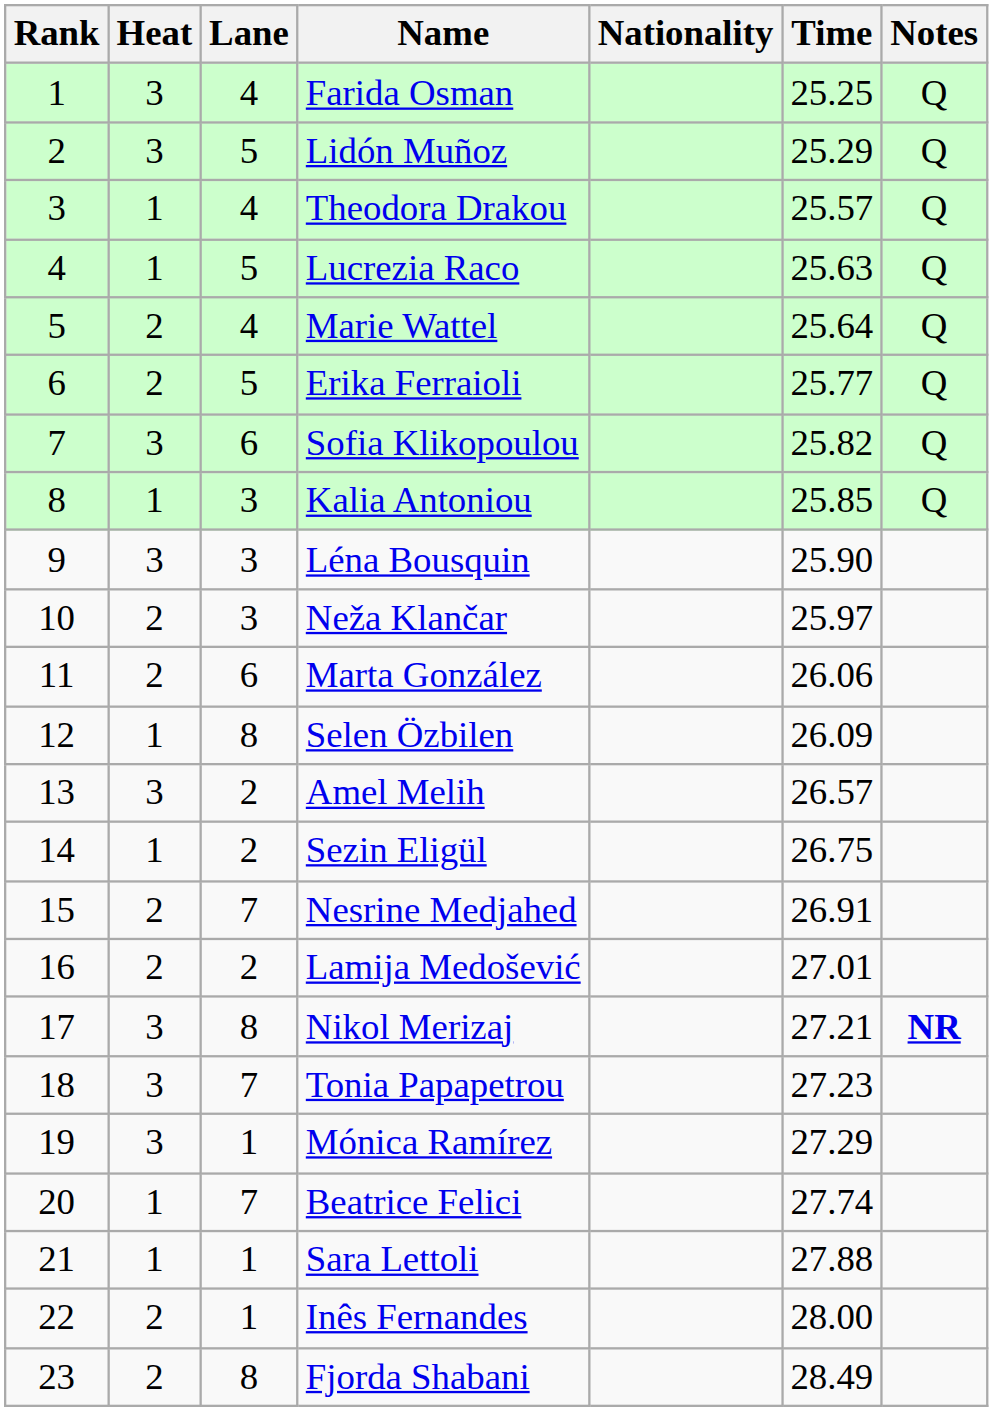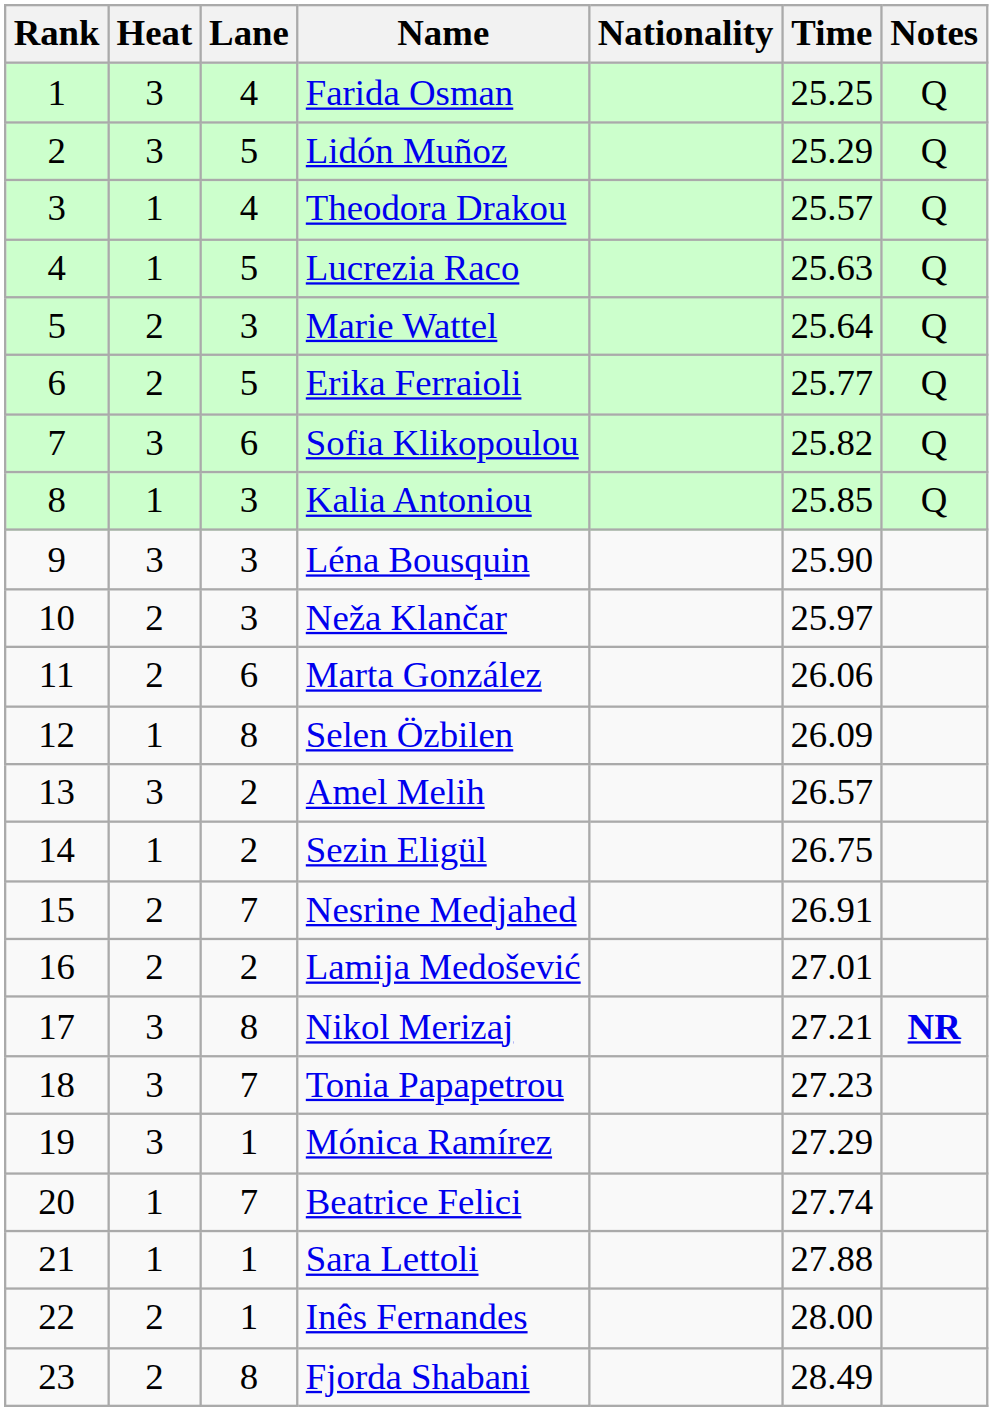 <table class="wikitable sortable" style="text-align:center">
 <tr>
 <th>Rank</th>
 <th>Heat</th>
 <th>Lane</th>
 <th>Name</th>
 <th>Nationality</th>
 <th>Time</th>
 <th>Notes</th>
 </tr>
 <tr bgcolor="ccffcc">
 <td>1</td>
 <td>3</td>
 <td>4</td>
 <td align="left"><a href='#'>Farida Osman</a></td>
 <td align="left"></td>
 <td>25.25</td>
 <td>Q</td>
 </tr>
 <tr bgcolor="ccffcc">
 <td>2</td>
 <td>3</td>
 <td>5</td>
 <td align="left"><a href='#'>Lidón Muñoz</a></td>
 <td align="left"></td>
 <td>25.29</td>
 <td>Q</td>
 </tr>
 <tr bgcolor="ccffcc">
 <td>3</td>
 <td>1</td>
 <td>4</td>
 <td align="left"><a href='#'>Theodora Drakou</a></td>
 <td align="left"></td>
 <td>25.57</td>
 <td>Q</td>
 </tr>
 <tr bgcolor="ccffcc">
 <td>4</td>
 <td>1</td>
 <td>5</td>
 <td align="left"><a href='#'>Lucrezia Raco</a></td>
 <td align="left"></td>
 <td>25.63</td>
 <td>Q</td>
 </tr>
 <tr bgcolor="ccffcc">
 <td>5</td>
 <td>2</td>
-<td>4</td>
+<td>3</td>
 <td align="left"><a href='#'>Marie Wattel</a></td>
 <td align="left"></td>
 <td>25.64</td>
 <td>Q</td>
 </tr>
 <tr bgcolor="ccffcc">
 <td>6</td>
 <td>2</td>
 <td>5</td>
 <td align="left"><a href='#'>Erika Ferraioli</a></td>
 <td align="left"></td>
 <td>25.77</td>
 <td>Q</td>
 </tr>
 <tr bgcolor="ccffcc">
 <td>7</td>
 <td>3</td>
 <td>6</td>
 <td align="left"><a href='#'>Sofia Klikopoulou</a></td>
 <td align="left"></td>
 <td>25.82</td>
 <td>Q</td>
 </tr>
 <tr bgcolor="ccffcc">
 <td>8</td>
 <td>1</td>
 <td>3</td>
 <td align="left"><a href='#'>Kalia Antoniou</a></td>
 <td align="left"></td>
 <td>25.85</td>
 <td>Q</td>
 </tr>
 <tr>
 <td>9</td>
 <td>3</td>
 <td>3</td>
 <td align="left"><a href='#'>Léna Bousquin</a></td>
 <td align="left"></td>
 <td>25.90</td>
 <td></td>
 </tr>
 <tr>
 <td>10</td>
 <td>2</td>
 <td>3</td>
 <td align="left"><a href='#'>Neža Klančar</a></td>
 <td align="left"></td>
 <td>25.97</td>
 <td></td>
 </tr>
 <tr>
 <td>11</td>
 <td>2</td>
 <td>6</td>
 <td align="left"><a href='#'>Marta González</a></td>
 <td align="left"></td>
 <td>26.06</td>
 <td></td>
 </tr>
 <tr>
 <td>12</td>
 <td>1</td>
 <td>8</td>
 <td align="left"><a href='#'>Selen Özbilen</a></td>
 <td align="left"></td>
 <td>26.09</td>
 <td></td>
 </tr>
 <tr>
 <td>13</td>
 <td>3</td>
 <td>2</td>
 <td align="left"><a href='#'>Amel Melih</a></td>
 <td align="left"></td>
 <td>26.57</td>
 <td></td>
 </tr>
 <tr>
 <td>14</td>
 <td>1</td>
 <td>2</td>
 <td align="left"><a href='#'>Sezin Eligül</a></td>
 <td align="left"></td>
 <td>26.75</td>
 <td></td>
 </tr>
 <tr>
 <td>15</td>
 <td>2</td>
 <td>7</td>
 <td align="left"><a href='#'>Nesrine Medjahed</a></td>
 <td align="left"></td>
 <td>26.91</td>
 <td></td>
 </tr>
 <tr>
 <td>16</td>
 <td>2</td>
 <td>2</td>
 <td align="left"><a href='#'>Lamija Medošević</a></td>
 <td align="left"></td>
 <td>27.01</td>
 <td></td>
 </tr>
 <tr>
 <td>17</td>
 <td>3</td>
 <td>8</td>
 <td align="left"><a href='#'>Nikol Merizaj</a></td>
 <td align="left"></td>
 <td>27.21</td>
 <td><strong><a href='#'>NR</a></strong></td>
 </tr>
 <tr>
 <td>18</td>
 <td>3</td>
 <td>7</td>
 <td align="left"><a href='#'>Tonia Papapetrou</a></td>
 <td align="left"></td>
 <td>27.23</td>
 <td></td>
 </tr>
 <tr>
 <td>19</td>
 <td>3</td>
 <td>1</td>
 <td align="left"><a href='#'>Mónica Ramírez</a></td>
 <td align="left"></td>
 <td>27.29</td>
 <td></td>
 </tr>
 <tr>
 <td>20</td>
 <td>1</td>
 <td>7</td>
 <td align="left"><a href='#'>Beatrice Felici</a></td>
 <td align="left"></td>
 <td>27.74</td>
 <td></td>
 </tr>
 <tr>
 <td>21</td>
 <td>1</td>
 <td>1</td>
 <td align="left"><a href='#'>Sara Lettoli</a></td>
 <td align="left"></td>
 <td>27.88</td>
 <td></td>
 </tr>
 <tr>
 <td>22</td>
 <td>2</td>
 <td>1</td>
 <td align="left"><a href='#'>Inês Fernandes</a></td>
 <td align="left"></td>
 <td>28.00</td>
 <td></td>
 </tr>
 <tr>
 <td>23</td>
 <td>2</td>
 <td>8</td>
 <td align="left"><a href='#'>Fjorda Shabani</a></td>
 <td align="left"></td>
 <td>28.49</td>
 <td></td>
 </tr>
 </table>
